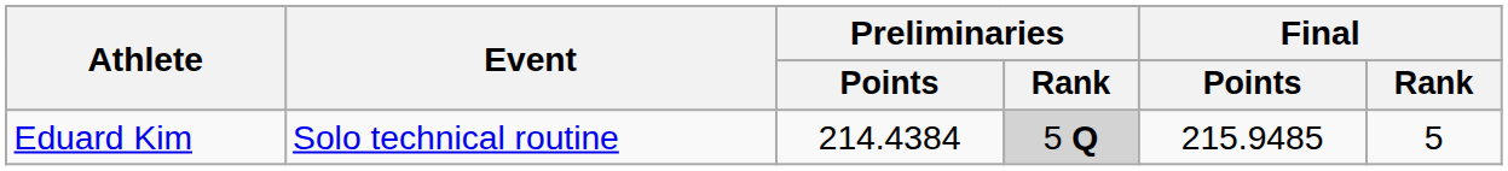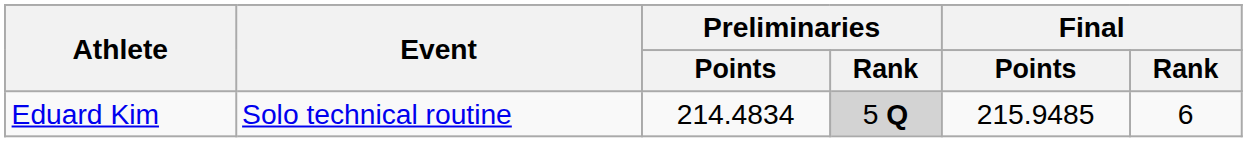 <table class="wikitable" style="text-align:center; font-size:90%; width:50%;">
 <tr>
 <th rowspan="2">Athlete</th>
 <th rowspan="2">Event</th>
 <th colspan="2">Preliminaries</th>
 <th colspan="2">Final</th>
 </tr>
 <tr style="font-size:95%">
 <th>Points</th>
 <th>Rank</th>
 <th>Points</th>
 <th>Rank</th>
 </tr>
 <tr>
 <td align=left><a href='#'>Eduard Kim</a></td>
 <td align=left><a href='#'>Solo technical routine</a></td>
-<td>214.4384</td>
+<td>214.4834</td>
 <td style="background: lightgrey;">5 <strong>Q</strong></td>
 <td>215.9485</td>
-<td>5</td>
+<td>6</td>
 </tr>
 </table>
